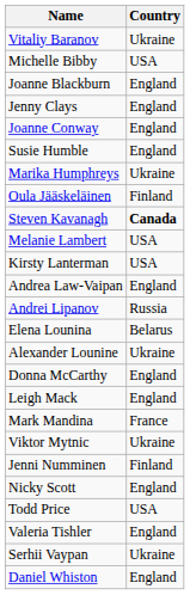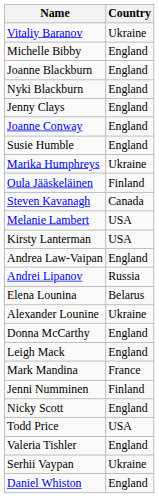 <table class="wikitable">
 <tr>
 <th>Name</th>
 <th>Country</th>
 </tr>
 <tr>
 <td><a href='#'>Vitaliy Baranov</a></td>
 <td>Ukraine</td>
 </tr>
 <tr>
 <td>Michelle Bibby</td>
-<td>USA</td>
+<td>England</td>
 </tr>
 <tr>
 <td>Joanne Blackburn</td>
+<td>England</td>
+</tr>
+<tr>
+<td>Nyki Blackburn</td>
 <td>England</td>
 </tr>
 <tr>
 <td>Jenny Clays</td>
 <td>England</td>
 </tr>
 <tr>
 <td><a href='#'>Joanne Conway</a></td>
 <td>England</td>
 </tr>
 <tr>
 <td>Susie Humble</td>
 <td>England</td>
 </tr>
 <tr>
 <td><a href='#'>Marika Humphreys</a></td>
 <td>Ukraine</td>
 </tr>
 <tr>
 <td><a href='#'>Oula Jääskeläinen</a></td>
 <td>Finland</td>
 </tr>
 <tr>
 <td><a href='#'>Steven Kavanagh</a></td>
-<td><strong>Canada</strong></td>
+<td>Canada</td>
 </tr>
 <tr>
 <td><a href='#'>Melanie Lambert</a></td>
 <td>USA</td>
 </tr>
 <tr>
 <td>Kirsty Lanterman</td>
 <td>USA</td>
 </tr>
 <tr>
 <td>Andrea Law-Vaipan</td>
 <td>England</td>
 </tr>
 <tr>
 <td><a href='#'>Andrei Lipanov</a></td>
 <td>Russia</td>
 </tr>
 <tr>
 <td>Elena Lounina</td>
 <td>Belarus</td>
 </tr>
 <tr>
 <td>Alexander Lounine</td>
 <td>Ukraine</td>
 </tr>
 <tr>
 <td>Donna McCarthy</td>
 <td>England</td>
 </tr>
 <tr>
 <td>Leigh Mack</td>
 <td>England</td>
 </tr>
 <tr>
 <td>Mark Mandina</td>
 <td>France</td>
 </tr>
 <tr>
-<td>Viktor Mytnic</td>
-<td>Ukraine</td>
-</tr>
-<tr>
 <td>Jenni Numminen</td>
 <td>Finland</td>
 </tr>
 <tr>
 <td>Nicky Scott</td>
 <td>England</td>
 </tr>
 <tr>
 <td>Todd Price</td>
 <td>USA</td>
 </tr>
 <tr>
 <td>Valeria Tishler</td>
 <td>England</td>
 </tr>
 <tr>
 <td>Serhii Vaypan</td>
 <td>Ukraine</td>
 </tr>
 <tr>
 <td><a href='#'>Daniel Whiston</a></td>
 <td>England</td>
 </tr>
 </table>
